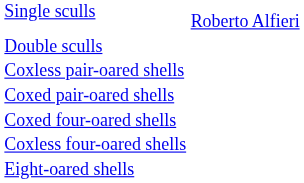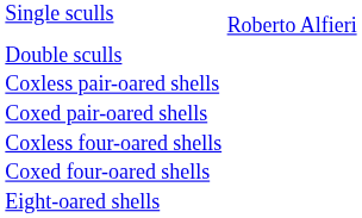 <table>
 <tr>
 <td><a href='#'>Single sculls</a></td>
 <td> <br> <a href='#'>Roberto Alfieri</a></td>
 <td></td>
 <td></td>
 </tr>
 <tr>
 <td><a href='#'>Double sculls</a></td>
 <td></td>
 <td></td>
 <td></td>
 </tr>
 <tr>
 <td><a href='#'>Coxless pair-oared shells</a></td>
 <td></td>
 <td></td>
 <td></td>
 </tr>
 <tr>
 <td><a href='#'>Coxed pair-oared shells</a></td>
 <td></td>
 <td></td>
 <td></td>
 </tr>
 <tr>
-<td><a href='#'>Coxed four-oared shells</a></td>
+<td><a href='#'>Coxless four-oared shells</a></td>
 <td></td>
 <td></td>
 <td></td>
 </tr>
 <tr>
-<td><a href='#'>Coxless four-oared shells</a></td>
+<td><a href='#'>Coxed four-oared shells</a></td>
 <td></td>
 <td></td>
 <td></td>
 </tr>
 <tr>
 <td><a href='#'>Eight-oared shells</a></td>
 <td></td>
 <td></td>
 <td></td>
 </tr>
 </table>
